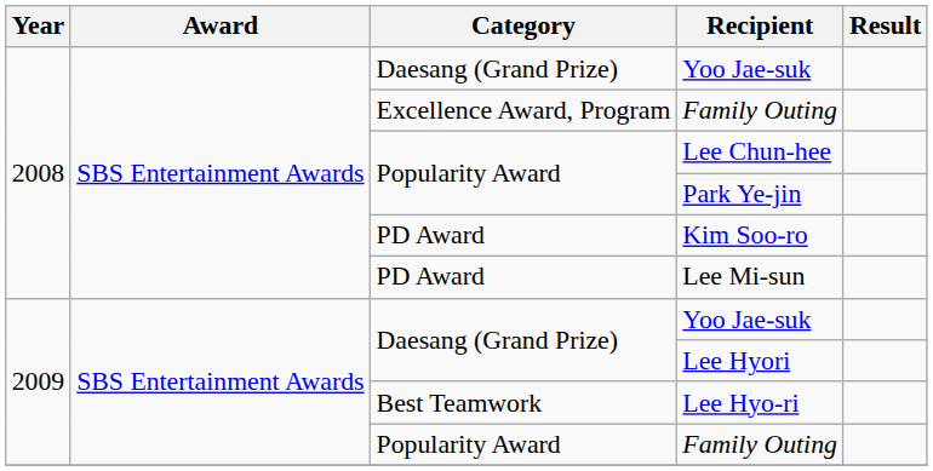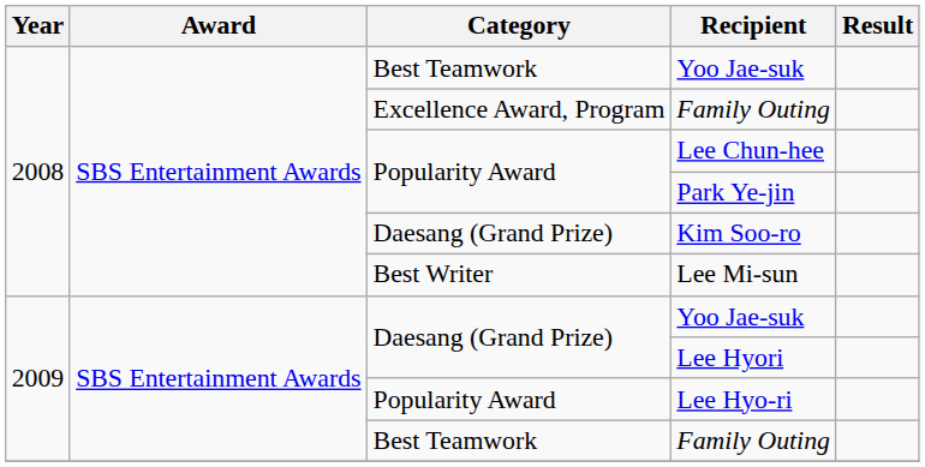 <table class="wikitable">
 <tr>
 <th>Year</th>
 <th>Award</th>
 <th>Category</th>
 <th>Recipient</th>
 <th>Result</th>
 </tr>
 <tr>
 <td rowspan=6>2008</td>
 <td rowspan=6><a href='#'>SBS Entertainment Awards</a></td>
-<td>Daesang (Grand Prize)</td>
+<td>Best Teamwork</td>
 <td><a href='#'>Yoo Jae-suk</a></td>
 <td></td>
 </tr>
 <tr>
 <td>Excellence Award, Program</td>
 <td><em>Family Outing</em></td>
 <td></td>
 </tr>
 <tr>
 <td rowspan=2>Popularity Award</td>
 <td><a href='#'>Lee Chun-hee</a></td>
 <td></td>
 </tr>
 <tr>
 <td><a href='#'>Park Ye-jin</a></td>
 <td></td>
 </tr>
 <tr>
-<td>PD Award</td>
+<td>Daesang (Grand Prize)</td>
 <td><a href='#'>Kim Soo-ro</a></td>
 <td></td>
 </tr>
 <tr>
-<td>PD Award</td>
+<td>Best Writer</td>
 <td>Lee Mi-sun</td>
 <td></td>
 </tr>
 <tr>
 <td rowspan=4>2009</td>
 <td rowspan=4><a href='#'>SBS Entertainment Awards</a></td>
 <td rowspan=2>Daesang (Grand Prize)</td>
 <td><a href='#'>Yoo Jae-suk</a></td>
 <td></td>
 </tr>
 <tr>
 <td><a href='#'>Lee Hyori</a></td>
 <td></td>
 </tr>
 <tr>
-<td>Best Teamwork</td>
+<td>Popularity Award</td>
 <td><a href='#'>Lee Hyo-ri</a></td>
 <td></td>
 </tr>
 <tr>
-<td>Popularity Award</td>
+<td>Best Teamwork</td>
 <td><em>Family Outing</em></td>
 <td></td>
 </tr>
 <tr>
 </tr>
 </table>
